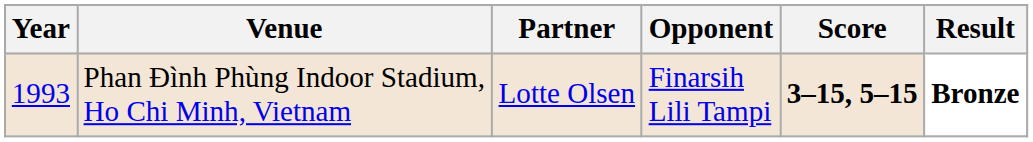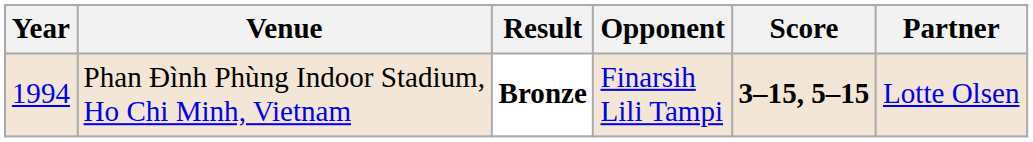 <table class="sortable wikitable" style="font-size: 90%;">
 <tr>
 <th>Year</th>
 <th>Venue</th>
-<th>Partner</th>
+<th>Result</th>
 <th>Opponent</th>
 <th>Score</th>
-<th>Result</th>
+<th>Partner</th>
 </tr>
 <tr style="background:#F3E6D7">
-<td align="center"><a href='#'>1993</a></td>
+<td align="center"><a href='#'>1994</a></td>
 <td align="left">Phan Đình Phùng Indoor Stadium,<br><a href='#'>Ho Chi Minh, Vietnam</a></td>
-<td align="left"> <a href='#'>Lotte Olsen</a></td>
+<td style="text-align:left; background:white"> <strong>Bronze</strong></td>
 <td align="left"> <a href='#'>Finarsih</a> <br>  <a href='#'>Lili Tampi</a></td>
 <td align="left"><strong>3–15, 5–15</strong></td>
-<td style="text-align:left; background:white"> <strong>Bronze</strong></td>
+<td align="left"> <a href='#'>Lotte Olsen</a></td>
 </tr>
 </table>
